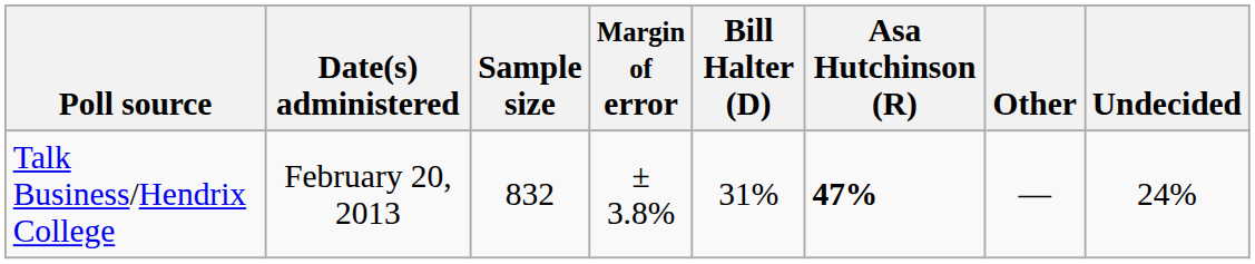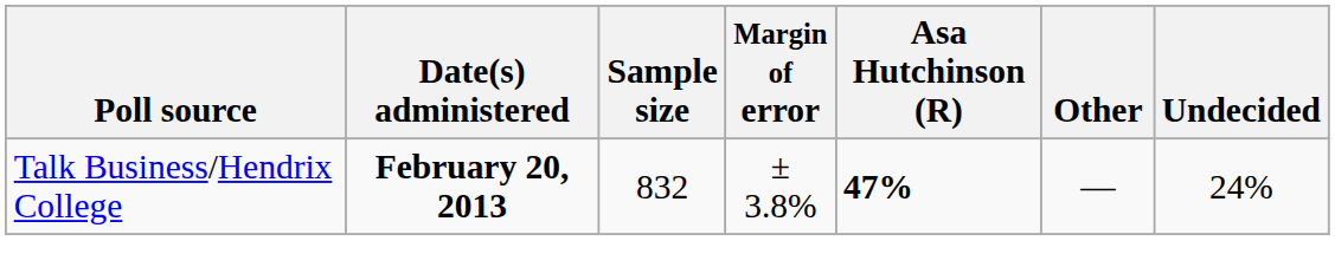 <table class="wikitable">
 <tr valign= bottom>
 <th style="width:220px;">Poll source</th>
 <th style="width:150px;">Date(s)<br>administered</th>
 <th class=small>Sample<br>size</th>
 <th><small>Margin of</small><br>error</th>
-<th style="width:105px;">Bill<br>Halter (D)</th>
 <th style="width:105px;">Asa<br>Hutchinson (R)</th>
 <th style="width:50px;">Other</th>
 <th style="width:50px;">Undecided</th>
 </tr>
 <tr>
 <td><a href='#'>Talk Business</a>/<a href='#'>Hendrix College</a></td>
-<td align=center>February 20, 2013</td>
+<td align=center><strong>February 20, 2013</strong></td>
 <td align=center>832</td>
 <td align=center>± 3.8%</td>
-<td align=center>31%</td>
 <td><strong>47%</strong></td>
 <td align=center>—</td>
 <td align=center>24%</td>
 </tr>
 </table>
